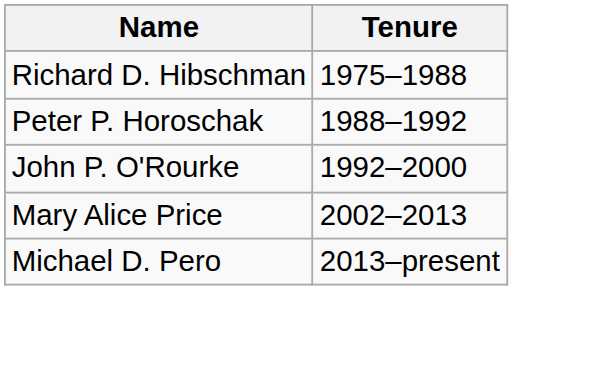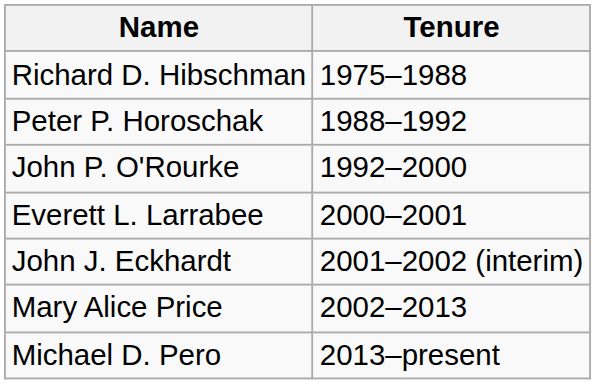 <table class="wikitable">
 <tr>
 <th>Name</th>
 <th>Tenure</th>
 </tr>
 <tr>
 <td>Richard D. Hibschman</td>
 <td>1975–1988</td>
 </tr>
 <tr>
 <td>Peter P. Horoschak</td>
 <td>1988–1992</td>
 </tr>
 <tr>
 <td>John P. O'Rourke</td>
 <td>1992–2000</td>
 </tr>
 <tr>
+<td>Everett L. Larrabee</td>
+<td>2000–2001</td>
+</tr>
+<tr>
+<td>John J. Eckhardt</td>
+<td>2001–2002 (interim)</td>
+</tr>
+<tr>
 <td>Mary Alice Price</td>
 <td>2002–2013</td>
 </tr>
 <tr>
 <td>Michael D. Pero</td>
 <td>2013–present</td>
 </tr>
 </table>
